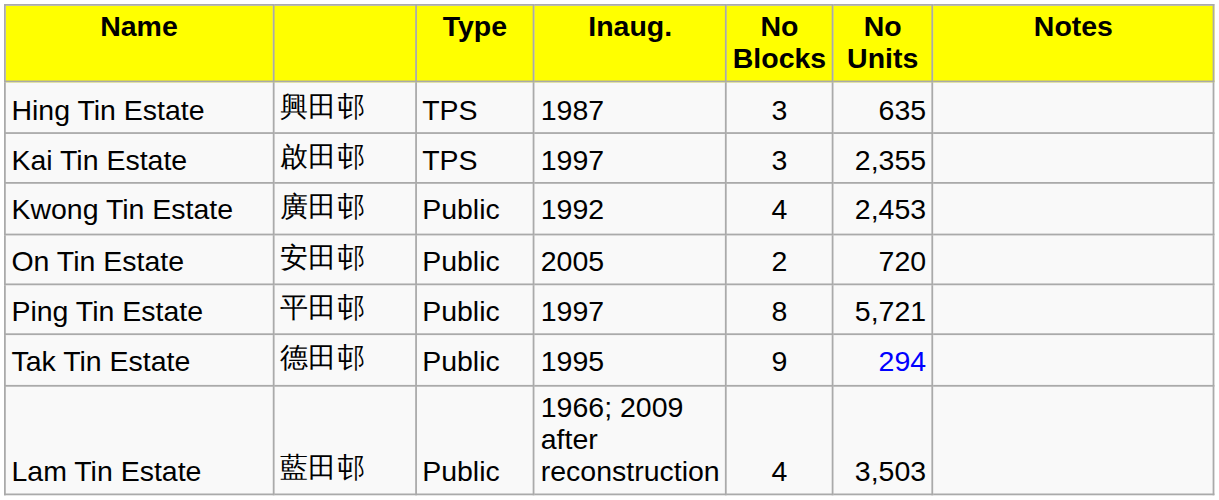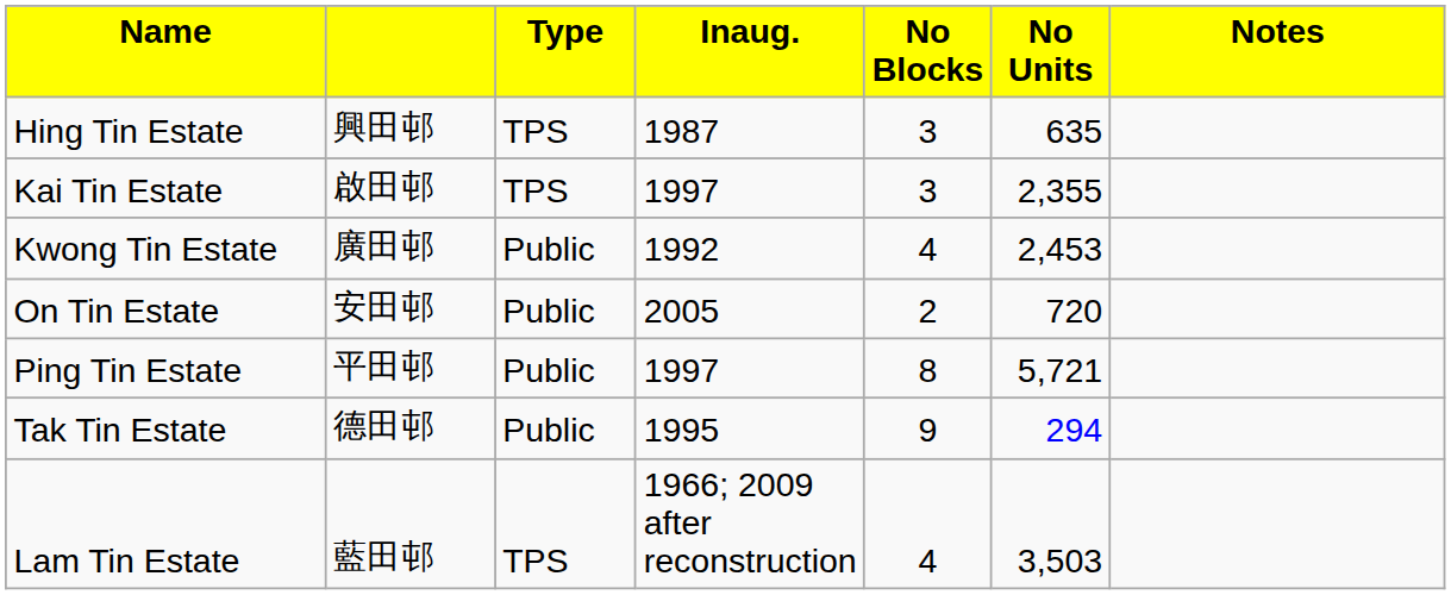 <table class="wikitable">
 <tr style="font-weight:bold;background-color:yellow" align="center" valign="top">
 <td width="143.25" Height="12.75" align="center">Name</td>
 <td width="72.75" align="center" valign="top"></td>
 <td width="59.25" align="center" valign="top">Type</td>
 <td width="48" align="center" valign="top">Inaug.</td>
 <td width="48" align="center" valign="top">No Blocks</td>
 <td width="48.75" align="center" valign="top">No Units</td>
 <td width="150.75" align="center" valign="top">Notes</td>
 </tr>
 <tr valign="bottom">
 <td Height="12.75">Hing Tin Estate</td>
 <td>興田邨</td>
 <td>TPS</td>
 <td>1987</td>
 <td align="center">3</td>
 <td align="right">635</td>
 <td></td>
 </tr>
 <tr valign="bottom">
 <td Height="12.75">Kai Tin Estate</td>
 <td>啟田邨</td>
 <td>TPS</td>
 <td>1997</td>
 <td align="center">3</td>
 <td align="right">2,355</td>
 <td></td>
 </tr>
 <tr valign="bottom">
 <td Height="12.75">Kwong Tin Estate</td>
 <td>廣田邨</td>
 <td>Public</td>
 <td>1992</td>
 <td align="center">4</td>
 <td align="right">2,453</td>
 <td></td>
 </tr>
 <tr valign="bottom">
 <td Height="12.75">On Tin Estate</td>
 <td>安田邨</td>
 <td>Public</td>
 <td>2005</td>
 <td align="center">2</td>
 <td align="right">720</td>
 <td></td>
 </tr>
 <tr valign="bottom">
 <td Height="12.75">Ping Tin Estate</td>
 <td>平田邨</td>
 <td>Public</td>
 <td>1997</td>
 <td align="center">8</td>
 <td align="right">5,721</td>
 <td></td>
 </tr>
 <tr valign="bottom">
 <td Height="12.75">Tak Tin Estate</td>
 <td>德田邨</td>
 <td>Public</td>
 <td>1995</td>
 <td align="center">9</td>
 <td style="color:blue" align="right">294</td>
 <td></td>
 </tr>
 <tr valign="bottom">
 <td Height="12.75">Lam Tin Estate</td>
 <td>藍田邨</td>
-<td>Public</td>
+<td>TPS</td>
 <td>1966; 2009 after reconstruction</td>
 <td align="center">4</td>
 <td align="right">3,503</td>
 <td></td>
 </tr>
 </table>
